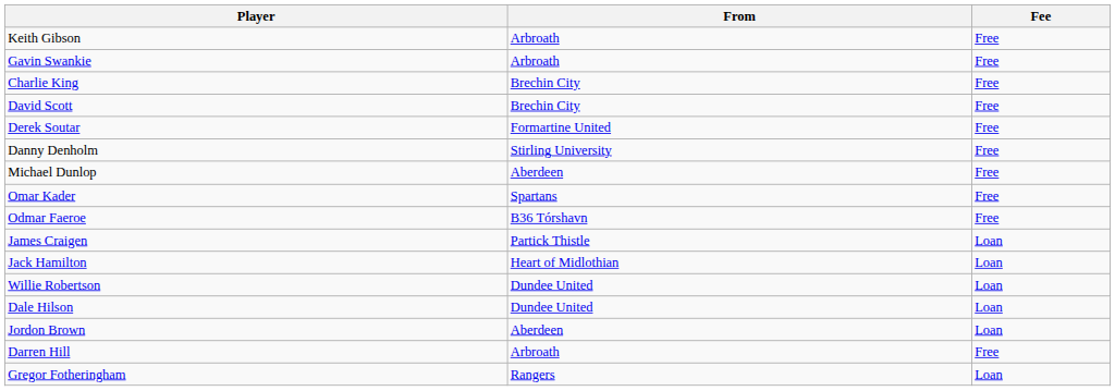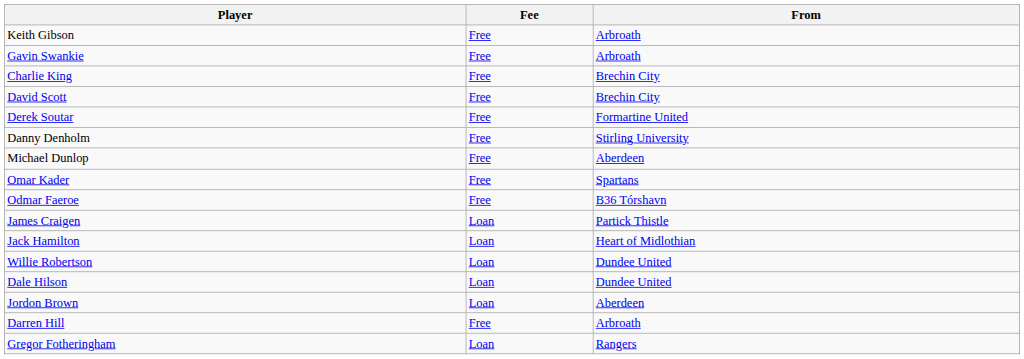 <table class="wikitable" style="text-align:center; font-size:95%;width:98%; text-align:left">
 <tr>
 <th>Player</th>
+<th>Fee</th>
 <th>From</th>
-<th>Fee</th>
 </tr>
 <tr>
 <td> Keith Gibson</td>
+<td><a href='#'>Free</a></td>
 <td> <a href='#'>Arbroath</a></td>
-<td><a href='#'>Free</a></td>
 </tr>
 <tr>
 <td> <a href='#'>Gavin Swankie</a></td>
+<td><a href='#'>Free</a></td>
 <td> <a href='#'>Arbroath</a></td>
-<td><a href='#'>Free</a></td>
 </tr>
 <tr>
 <td> <a href='#'>Charlie King</a></td>
+<td><a href='#'>Free</a></td>
 <td> <a href='#'>Brechin City</a></td>
-<td><a href='#'>Free</a></td>
 </tr>
 <tr>
 <td> <a href='#'>David Scott</a></td>
+<td><a href='#'>Free</a></td>
 <td> <a href='#'>Brechin City</a></td>
-<td><a href='#'>Free</a></td>
 </tr>
 <tr>
 <td> <a href='#'>Derek Soutar</a></td>
+<td><a href='#'>Free</a></td>
 <td> <a href='#'>Formartine United</a></td>
-<td><a href='#'>Free</a></td>
 </tr>
 <tr>
 <td> Danny Denholm</td>
+<td><a href='#'>Free</a></td>
 <td> <a href='#'>Stirling University</a></td>
-<td><a href='#'>Free</a></td>
 </tr>
 <tr>
 <td> Michael Dunlop</td>
+<td><a href='#'>Free</a></td>
 <td> <a href='#'>Aberdeen</a></td>
-<td><a href='#'>Free</a></td>
 </tr>
 <tr>
 <td> <a href='#'>Omar Kader</a></td>
+<td><a href='#'>Free</a></td>
 <td> <a href='#'>Spartans</a></td>
-<td><a href='#'>Free</a></td>
 </tr>
 <tr>
 <td> <a href='#'>Odmar Faeroe</a></td>
+<td><a href='#'>Free</a></td>
 <td> <a href='#'>B36 Tórshavn</a></td>
-<td><a href='#'>Free</a></td>
 </tr>
 <tr>
 <td> <a href='#'>James Craigen</a></td>
+<td><a href='#'>Loan</a></td>
 <td> <a href='#'>Partick Thistle</a></td>
-<td><a href='#'>Loan</a></td>
 </tr>
 <tr>
 <td> <a href='#'>Jack Hamilton</a></td>
+<td><a href='#'>Loan</a></td>
 <td> <a href='#'>Heart of Midlothian</a></td>
-<td><a href='#'>Loan</a></td>
 </tr>
 <tr>
 <td> <a href='#'>Willie Robertson</a></td>
+<td><a href='#'>Loan</a></td>
 <td> <a href='#'>Dundee United</a></td>
-<td><a href='#'>Loan</a></td>
 </tr>
 <tr>
 <td> <a href='#'>Dale Hilson</a></td>
+<td><a href='#'>Loan</a></td>
 <td> <a href='#'>Dundee United</a></td>
-<td><a href='#'>Loan</a></td>
 </tr>
 <tr>
 <td> <a href='#'>Jordon Brown</a></td>
+<td><a href='#'>Loan</a></td>
 <td> <a href='#'>Aberdeen</a></td>
-<td><a href='#'>Loan</a></td>
 </tr>
 <tr>
 <td> <a href='#'>Darren Hill</a></td>
+<td><a href='#'>Free</a></td>
 <td> <a href='#'>Arbroath</a></td>
-<td><a href='#'>Free</a></td>
 </tr>
 <tr>
 <td> <a href='#'>Gregor Fotheringham</a></td>
+<td><a href='#'>Loan</a></td>
 <td> <a href='#'>Rangers</a></td>
-<td><a href='#'>Loan</a></td>
 </tr>
 </table>
